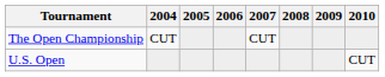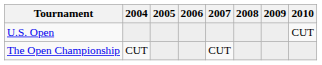 <table class="wikitable" style="font-size:95%;text-align:center;">
 <tr>
 <th>Tournament</th>
 <th>2004</th>
 <th>2005</th>
 <th>2006</th>
 <th>2007</th>
 <th>2008</th>
 <th>2009</th>
 <th>2010</th>
 </tr>
 <tr>
+<td align=left><a href='#'>U.S. Open</a></td>
+<td style="background:#eeeeee;"></td>
+<td style="background:#eeeeee;"></td>
+<td style="background:#eeeeee;"></td>
+<td style="background:#eeeeee;"></td>
+<td style="background:#eeeeee;"></td>
+<td style="background:#eeeeee;"></td>
+<td>CUT</td>
+</tr>
+<tr>
 <td align=left><a href='#'>The Open Championship</a></td>
 <td>CUT</td>
 <td style="background:#eeeeee;"></td>
 <td style="background:#eeeeee;"></td>
 <td>CUT</td>
 <td style="background:#eeeeee;"></td>
 <td style="background:#eeeeee;"></td>
 <td style="background:#eeeeee;"></td>
 </tr>
-<tr>
-<td align=left><a href='#'>U.S. Open</a></td>
-<td style="background:#eeeeee;"></td>
-<td style="background:#eeeeee;"></td>
-<td style="background:#eeeeee;"></td>
-<td style="background:#eeeeee;"></td>
-<td style="background:#eeeeee;"></td>
-<td style="background:#eeeeee;"></td>
-<td>CUT</td>
-</tr>
 </table>
